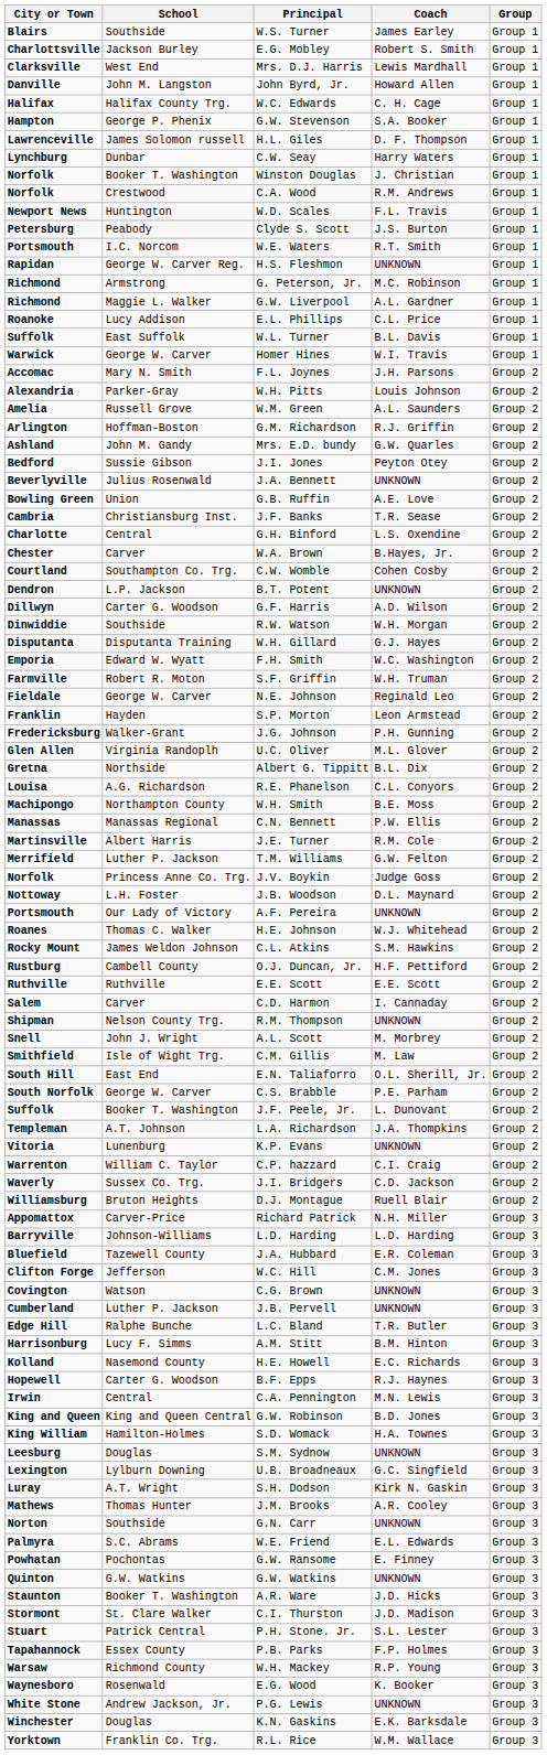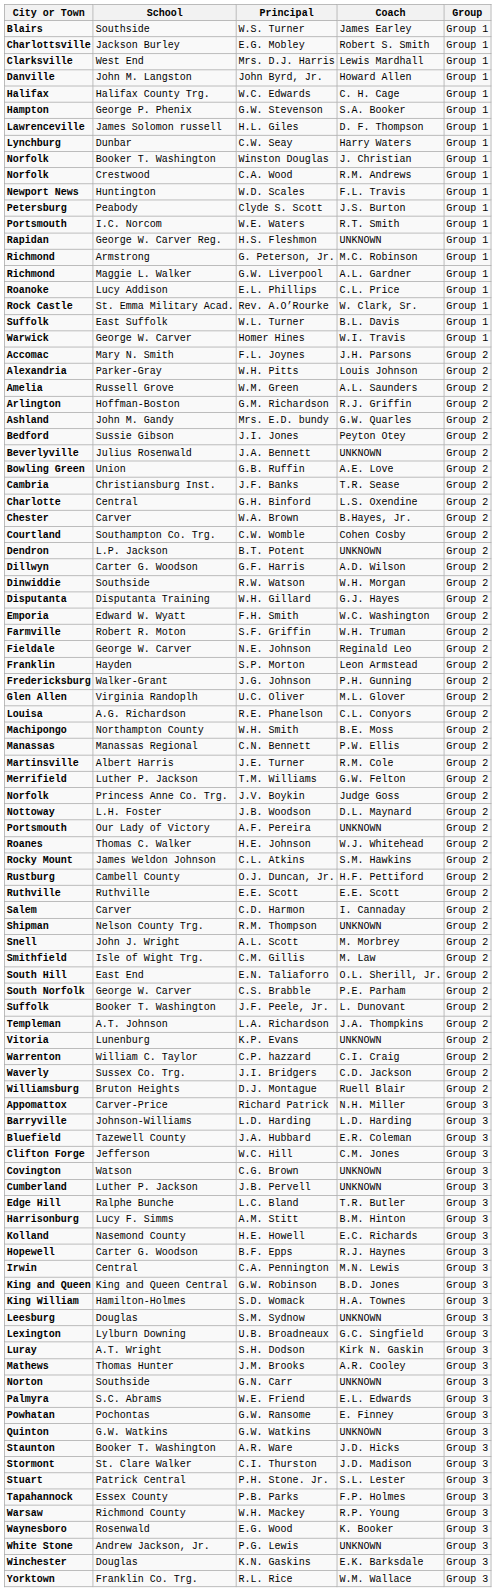 <table class="wikitable">
 <tr>
 <th>City or Town</th>
 <th>School</th>
 <th>Principal</th>
 <th>Coach</th>
 <th>Group</th>
 </tr>
 <tr>
 <td><strong>Blairs</strong></td>
 <td>Southside</td>
 <td>W.S. Turner</td>
 <td>James Earley</td>
 <td>Group 1</td>
 </tr>
 <tr>
 <td><strong>Charlottsville</strong></td>
 <td>Jackson Burley</td>
 <td>E.G. Mobley</td>
 <td>Robert S. Smith</td>
 <td>Group 1</td>
 </tr>
 <tr>
 <td><strong>Clarksville</strong></td>
 <td>West End</td>
 <td>Mrs. D.J. Harris</td>
 <td>Lewis Mardhall</td>
 <td>Group 1</td>
 </tr>
 <tr>
 <td><strong>Danville</strong></td>
 <td>John M. Langston</td>
 <td>John Byrd, Jr.</td>
 <td>Howard Allen</td>
 <td>Group 1</td>
 </tr>
 <tr>
 <td><strong>Halifax</strong></td>
 <td>Halifax County Trg.</td>
 <td>W.C. Edwards</td>
 <td>C. H. Cage</td>
 <td>Group 1</td>
 </tr>
 <tr>
 <td><strong>Hampton</strong></td>
 <td>George P. Phenix</td>
 <td>G.W. Stevenson</td>
 <td>S.A. Booker</td>
 <td>Group 1</td>
 </tr>
 <tr>
 <td><strong>Lawrenceville</strong></td>
 <td>James Solomon russell</td>
 <td>H.L. Giles</td>
 <td>D. F. Thompson</td>
 <td>Group 1</td>
 </tr>
 <tr>
 <td><strong>Lynchburg</strong></td>
 <td>Dunbar</td>
 <td>C.W. Seay</td>
 <td>Harry Waters</td>
 <td>Group 1</td>
 </tr>
 <tr>
 <td><strong>Norfolk</strong></td>
 <td>Booker T. Washington</td>
 <td>Winston Douglas</td>
 <td>J. Christian</td>
 <td>Group 1</td>
 </tr>
 <tr>
 <td><strong>Norfolk</strong></td>
 <td>Crestwood</td>
 <td>C.A. Wood</td>
 <td>R.M. Andrews</td>
 <td>Group 1</td>
 </tr>
 <tr>
 <td><strong>Newport News</strong></td>
 <td>Huntington</td>
 <td>W.D. Scales</td>
 <td>F.L. Travis</td>
 <td>Group 1</td>
 </tr>
 <tr>
 <td><strong>Petersburg</strong></td>
 <td>Peabody</td>
 <td>Clyde S. Scott</td>
 <td>J.S. Burton</td>
 <td>Group 1</td>
 </tr>
 <tr>
 <td><strong>Portsmouth</strong></td>
 <td>I.C. Norcom</td>
 <td>W.E. Waters</td>
 <td>R.T. Smith</td>
 <td>Group 1</td>
 </tr>
 <tr>
 <td><strong>Rapidan</strong></td>
 <td>George W. Carver Reg.</td>
 <td>H.S. Fleshmon</td>
 <td>UNKNOWN</td>
 <td>Group 1</td>
 </tr>
 <tr>
 <td><strong>Richmond</strong></td>
 <td>Armstrong</td>
 <td>G. Peterson, Jr.</td>
 <td>M.C. Robinson</td>
 <td>Group 1</td>
 </tr>
 <tr>
 <td><strong>Richmond</strong></td>
 <td>Maggie L. Walker</td>
 <td>G.W. Liverpool</td>
 <td>A.L. Gardner</td>
 <td>Group 1</td>
 </tr>
 <tr>
 <td><strong>Roanoke</strong></td>
 <td>Lucy Addison</td>
 <td>E.L. Phillips</td>
 <td>C.L. Price</td>
+<td>Group 1</td>
+</tr>
+<tr>
+<td><strong>Rock Castle</strong></td>
+<td>St. Emma Military Acad.</td>
+<td>Rev. A.O’Rourke</td>
+<td>W. Clark, Sr.</td>
 <td>Group 1</td>
 </tr>
 <tr>
 <td><strong>Suffolk</strong></td>
 <td>East Suffolk</td>
 <td>W.L. Turner</td>
 <td>B.L. Davis</td>
 <td>Group 1</td>
 </tr>
 <tr>
 <td><strong>Warwick</strong></td>
 <td>George W. Carver</td>
 <td>Homer Hines</td>
 <td>W.I. Travis</td>
 <td>Group 1</td>
 </tr>
 <tr>
 <td><strong>Accomac</strong></td>
 <td>Mary N. Smith</td>
 <td>F.L. Joynes</td>
 <td>J.H. Parsons</td>
 <td>Group 2</td>
 </tr>
 <tr>
 <td><strong>Alexandria</strong></td>
 <td>Parker-Gray</td>
 <td>W.H. Pitts</td>
 <td>Louis Johnson</td>
 <td>Group 2</td>
 </tr>
 <tr>
 <td><strong>Amelia</strong></td>
 <td>Russell Grove</td>
 <td>W.M. Green</td>
 <td>A.L. Saunders</td>
 <td>Group 2</td>
 </tr>
 <tr>
 <td><strong>Arlington</strong></td>
 <td>Hoffman-Boston</td>
 <td>G.M. Richardson</td>
 <td>R.J. Griffin</td>
 <td>Group 2</td>
 </tr>
 <tr>
 <td><strong>Ashland</strong></td>
 <td>John M. Gandy</td>
 <td>Mrs. E.D. bundy</td>
 <td>G.W. Quarles</td>
 <td>Group 2</td>
 </tr>
 <tr>
 <td><strong>Bedford</strong></td>
 <td>Sussie Gibson</td>
 <td>J.I. Jones</td>
 <td>Peyton Otey</td>
 <td>Group 2</td>
 </tr>
 <tr>
 <td><strong>Beverlyville</strong></td>
 <td>Julius Rosenwald</td>
 <td>J.A. Bennett</td>
 <td>UNKNOWN</td>
 <td>Group 2</td>
 </tr>
 <tr>
 <td><strong>Bowling Green</strong></td>
 <td>Union</td>
 <td>G.B. Ruffin</td>
 <td>A.E. Love</td>
 <td>Group 2</td>
 </tr>
 <tr>
 <td><strong>Cambria</strong></td>
 <td>Christiansburg Inst.</td>
 <td>J.F. Banks</td>
 <td>T.R. Sease</td>
 <td>Group 2</td>
 </tr>
 <tr>
 <td><strong>Charlotte</strong></td>
 <td>Central</td>
 <td>G.H. Binford</td>
 <td>L.S. Oxendine</td>
 <td>Group 2</td>
 </tr>
 <tr>
 <td><strong>Chester</strong></td>
 <td>Carver</td>
 <td>W.A. Brown</td>
 <td>B.Hayes, Jr.</td>
 <td>Group 2</td>
 </tr>
 <tr>
 <td><strong>Courtland</strong></td>
 <td>Southampton Co. Trg.</td>
 <td>C.W. Womble</td>
 <td>Cohen Cosby</td>
 <td>Group 2</td>
 </tr>
 <tr>
 <td><strong>Dendron</strong></td>
 <td>L.P. Jackson</td>
 <td>B.T. Potent</td>
 <td>UNKNOWN</td>
 <td>Group 2</td>
 </tr>
 <tr>
 <td><strong>Dillwyn</strong></td>
 <td>Carter G. Woodson</td>
 <td>G.F. Harris</td>
 <td>A.D. Wilson</td>
 <td>Group 2</td>
 </tr>
 <tr>
 <td><strong>Dinwiddie</strong></td>
 <td>Southside</td>
 <td>R.W. Watson</td>
 <td>W.H. Morgan</td>
 <td>Group 2</td>
 </tr>
 <tr>
 <td><strong>Disputanta</strong></td>
 <td>Disputanta Training</td>
 <td>W.H. Gillard</td>
 <td>G.J. Hayes</td>
 <td>Group 2</td>
 </tr>
 <tr>
 <td><strong>Emporia</strong></td>
 <td>Edward W. Wyatt</td>
 <td>F.H. Smith</td>
 <td>W.C. Washington</td>
 <td>Group 2</td>
 </tr>
 <tr>
 <td><strong>Farmville</strong></td>
 <td>Robert R. Moton</td>
 <td>S.F. Griffin</td>
 <td>W.H. Truman</td>
 <td>Group 2</td>
 </tr>
 <tr>
 <td><strong>Fieldale</strong></td>
 <td>George W. Carver</td>
 <td>N.E. Johnson</td>
 <td>Reginald Leo</td>
 <td>Group 2</td>
 </tr>
 <tr>
 <td><strong>Franklin</strong></td>
 <td>Hayden</td>
 <td>S.P. Morton</td>
 <td>Leon Armstead</td>
 <td>Group 2</td>
 </tr>
 <tr>
 <td><strong>Fredericksburg</strong></td>
 <td>Walker-Grant</td>
 <td>J.G. Johnson</td>
 <td>P.H. Gunning</td>
 <td>Group 2</td>
 </tr>
 <tr>
 <td><strong>Glen Allen</strong></td>
 <td>Virginia Randoplh</td>
 <td>U.C. Oliver</td>
 <td>M.L. Glover</td>
-<td>Group 2</td>
-</tr>
-<tr>
-<td><strong>Gretna</strong></td>
-<td>Northside</td>
-<td>Albert G. Tippitt</td>
-<td>B.L. Dix</td>
 <td>Group 2</td>
 </tr>
 <tr>
 <td><strong>Louisa</strong></td>
 <td>A.G. Richardson</td>
 <td>R.E. Phanelson</td>
 <td>C.L. Conyors</td>
 <td>Group 2</td>
 </tr>
 <tr>
 <td><strong>Machipongo</strong></td>
 <td>Northampton County</td>
 <td>W.H. Smith</td>
 <td>B.E. Moss</td>
 <td>Group 2</td>
 </tr>
 <tr>
 <td><strong>Manassas</strong></td>
 <td>Manassas Regional</td>
 <td>C.N. Bennett</td>
 <td>P.W. Ellis</td>
 <td>Group 2</td>
 </tr>
 <tr>
 <td><strong>Martinsville</strong></td>
 <td>Albert Harris</td>
 <td>J.E. Turner</td>
 <td>R.M. Cole</td>
 <td>Group 2</td>
 </tr>
 <tr>
 <td><strong>Merrifield</strong></td>
 <td>Luther P. Jackson</td>
 <td>T.M. Williams</td>
 <td>G.W. Felton</td>
 <td>Group 2</td>
 </tr>
 <tr>
 <td><strong>Norfolk</strong></td>
 <td>Princess Anne Co. Trg.</td>
 <td>J.V. Boykin</td>
 <td>Judge Goss</td>
 <td>Group 2</td>
 </tr>
 <tr>
 <td><strong>Nottoway</strong></td>
 <td>L.H. Foster</td>
 <td>J.B. Woodson</td>
 <td>D.L. Maynard</td>
 <td>Group 2</td>
 </tr>
 <tr>
 <td><strong>Portsmouth</strong></td>
 <td>Our Lady of Victory</td>
 <td>A.F. Pereira</td>
 <td>UNKNOWN</td>
 <td>Group 2</td>
 </tr>
 <tr>
 <td><strong>Roanes</strong></td>
 <td>Thomas C. Walker</td>
 <td>H.E. Johnson</td>
 <td>W.J. Whitehead</td>
 <td>Group 2</td>
 </tr>
 <tr>
 <td><strong>Rocky Mount</strong></td>
 <td>James Weldon Johnson</td>
 <td>C.L. Atkins</td>
 <td>S.M. Hawkins</td>
 <td>Group 2</td>
 </tr>
 <tr>
 <td><strong>Rustburg</strong></td>
 <td>Cambell County</td>
 <td>O.J. Duncan, Jr.</td>
 <td>H.F. Pettiford</td>
 <td>Group 2</td>
 </tr>
 <tr>
 <td><strong>Ruthville</strong></td>
 <td>Ruthville</td>
 <td>E.E. Scott</td>
 <td>E.E. Scott</td>
 <td>Group 2</td>
 </tr>
 <tr>
 <td><strong>Salem</strong></td>
 <td>Carver</td>
 <td>C.D. Harmon</td>
 <td>I. Cannaday</td>
 <td>Group 2</td>
 </tr>
 <tr>
 <td><strong>Shipman</strong></td>
 <td>Nelson County Trg.</td>
 <td>R.M. Thompson</td>
 <td>UNKNOWN</td>
 <td>Group 2</td>
 </tr>
 <tr>
 <td><strong>Snell</strong></td>
 <td>John J. Wright</td>
 <td>A.L. Scott</td>
 <td>M. Morbrey</td>
 <td>Group 2</td>
 </tr>
 <tr>
 <td><strong>Smithfield</strong></td>
 <td>Isle of Wight Trg.</td>
 <td>C.M. Gillis</td>
 <td>M. Law</td>
 <td>Group 2</td>
 </tr>
 <tr>
 <td><strong>South Hill</strong></td>
 <td>East End</td>
 <td>E.N. Taliaforro</td>
 <td>O.L. Sherill, Jr.</td>
 <td>Group 2</td>
 </tr>
 <tr>
 <td><strong>South Norfolk</strong></td>
 <td>George W. Carver</td>
 <td>C.S. Brabble</td>
 <td>P.E. Parham</td>
 <td>Group 2</td>
 </tr>
 <tr>
 <td><strong>Suffolk</strong></td>
 <td>Booker T. Washington</td>
 <td>J.F. Peele, Jr.</td>
 <td>L. Dunovant</td>
 <td>Group 2</td>
 </tr>
 <tr>
 <td><strong>Templeman</strong></td>
 <td>A.T. Johnson</td>
 <td>L.A. Richardson</td>
 <td>J.A. Thompkins</td>
 <td>Group 2</td>
 </tr>
 <tr>
 <td><strong>Vitoria</strong></td>
 <td>Lunenburg</td>
 <td>K.P. Evans</td>
 <td>UNKNOWN</td>
 <td>Group 2</td>
 </tr>
 <tr>
 <td><strong>Warrenton</strong></td>
 <td>William C. Taylor</td>
 <td>C.P. hazzard</td>
 <td>C.I. Craig</td>
 <td>Group 2</td>
 </tr>
 <tr>
 <td><strong>Waverly</strong></td>
 <td>Sussex Co. Trg.</td>
 <td>J.I. Bridgers</td>
 <td>C.D. Jackson</td>
 <td>Group 2</td>
 </tr>
 <tr>
 <td><strong>Williamsburg</strong></td>
 <td>Bruton Heights</td>
 <td>D.J. Montague</td>
 <td>Ruell Blair</td>
 <td>Group 2</td>
 </tr>
 <tr>
 <td><strong>Appomattox</strong></td>
 <td>Carver-Price</td>
 <td>Richard Patrick</td>
 <td>N.H. Miller</td>
 <td>Group 3</td>
 </tr>
 <tr>
 <td><strong>Barryville</strong></td>
 <td>Johnson-Williams</td>
 <td>L.D. Harding</td>
 <td>L.D. Harding</td>
 <td>Group 3</td>
 </tr>
 <tr>
 <td><strong>Bluefield</strong></td>
 <td>Tazewell County</td>
 <td>J.A. Hubbard</td>
 <td>E.R. Coleman</td>
 <td>Group 3</td>
 </tr>
 <tr>
 <td><strong>Clifton Forge</strong></td>
 <td>Jefferson</td>
 <td>W.C. Hill</td>
 <td>C.M. Jones</td>
 <td>Group 3</td>
 </tr>
 <tr>
 <td><strong>Covington</strong></td>
 <td>Watson</td>
 <td>C.G. Brown</td>
 <td>UNKNOWN</td>
 <td>Group 3</td>
 </tr>
 <tr>
 <td><strong>Cumberland</strong></td>
 <td>Luther P. Jackson</td>
 <td>J.B. Pervell</td>
 <td>UNKNOWN</td>
 <td>Group 3</td>
 </tr>
 <tr>
 <td><strong>Edge Hill</strong></td>
 <td>Ralphe Bunche</td>
 <td>L.C. Bland</td>
 <td>T.R. Butler</td>
 <td>Group 3</td>
 </tr>
 <tr>
 <td><strong>Harrisonburg</strong></td>
 <td>Lucy F. Simms</td>
 <td>A.M. Stitt</td>
 <td>B.M. Hinton</td>
 <td>Group 3</td>
 </tr>
 <tr>
 <td><strong>Kolland</strong></td>
 <td>Nasemond County</td>
 <td>H.E. Howell</td>
 <td>E.C. Richards</td>
 <td>Group 3</td>
 </tr>
 <tr>
 <td><strong>Hopewell</strong></td>
 <td>Carter G. Woodson</td>
 <td>B.F. Epps</td>
 <td>R.J. Haynes</td>
 <td>Group 3</td>
 </tr>
 <tr>
 <td><strong>Irwin</strong></td>
 <td>Central</td>
 <td>C.A. Pennington</td>
 <td>M.N. Lewis</td>
 <td>Group 3</td>
 </tr>
 <tr>
 <td><strong>King and Queen</strong></td>
 <td>King and Queen Central</td>
 <td>G.W. Robinson</td>
 <td>B.D. Jones</td>
 <td>Group 3</td>
 </tr>
 <tr>
 <td><strong>King William</strong></td>
 <td>Hamilton-Holmes</td>
 <td>S.D. Womack</td>
 <td>H.A. Townes</td>
 <td>Group 3</td>
 </tr>
 <tr>
 <td><strong>Leesburg</strong></td>
 <td>Douglas</td>
 <td>S.M. Sydnow</td>
 <td>UNKNOWN</td>
 <td>Group 3</td>
 </tr>
 <tr>
 <td><strong>Lexington</strong></td>
 <td>Lylburn Downing</td>
 <td>U.B. Broadneaux</td>
 <td>G.C. Singfield</td>
 <td>Group 3</td>
 </tr>
 <tr>
 <td><strong>Luray</strong></td>
 <td>A.T. Wright</td>
 <td>S.H. Dodson</td>
 <td>Kirk N. Gaskin</td>
 <td>Group 3</td>
 </tr>
 <tr>
 <td><strong>Mathews</strong></td>
 <td>Thomas Hunter</td>
 <td>J.M. Brooks</td>
 <td>A.R. Cooley</td>
 <td>Group 3</td>
 </tr>
 <tr>
 <td><strong>Norton</strong></td>
 <td>Southside</td>
 <td>G.N. Carr</td>
 <td>UNKNOWN</td>
 <td>Group 3</td>
 </tr>
 <tr>
 <td><strong>Palmyra</strong></td>
 <td>S.C. Abrams</td>
 <td>W.E. Friend</td>
 <td>E.L. Edwards</td>
 <td>Group 3</td>
 </tr>
 <tr>
 <td><strong>Powhatan</strong></td>
 <td>Pochontas</td>
 <td>G.W. Ransome</td>
 <td>E. Finney</td>
 <td>Group 3</td>
 </tr>
 <tr>
 <td><strong>Quinton</strong></td>
 <td>G.W. Watkins</td>
 <td>G.W. Watkins</td>
 <td>UNKNOWN</td>
 <td>Group 3</td>
 </tr>
 <tr>
 <td><strong>Staunton</strong></td>
 <td>Booker T. Washington</td>
 <td>A.R. Ware</td>
 <td>J.D. Hicks</td>
 <td>Group 3</td>
 </tr>
 <tr>
 <td><strong>Stormont</strong></td>
 <td>St. Clare Walker</td>
 <td>C.I. Thurston</td>
 <td>J.D. Madison</td>
 <td>Group 3</td>
 </tr>
 <tr>
 <td><strong>Stuart</strong></td>
 <td>Patrick Central</td>
 <td>P.H. Stone. Jr.</td>
 <td>S.L. Lester</td>
 <td>Group 3</td>
 </tr>
 <tr>
 <td><strong>Tapahannock</strong></td>
 <td>Essex County</td>
 <td>P.B. Parks</td>
 <td>F.P. Holmes</td>
 <td>Group 3</td>
 </tr>
 <tr>
 <td><strong>Warsaw</strong></td>
 <td>Richmond County</td>
 <td>W.H. Mackey</td>
 <td>R.P. Young</td>
 <td>Group 3</td>
 </tr>
 <tr>
 <td><strong>Waynesboro</strong></td>
 <td>Rosenwald</td>
 <td>E.G. Wood</td>
 <td>K. Booker</td>
 <td>Group 3</td>
 </tr>
 <tr>
 <td><strong>White Stone</strong></td>
 <td>Andrew Jackson, Jr.</td>
 <td>P.G. Lewis</td>
 <td>UNKNOWN</td>
 <td>Group 3</td>
 </tr>
 <tr>
 <td><strong>Winchester</strong></td>
 <td>Douglas</td>
 <td>K.N. Gaskins</td>
 <td>E.K. Barksdale</td>
 <td>Group 3</td>
 </tr>
 <tr>
 <td><strong>Yorktown</strong></td>
 <td>Franklin Co. Trg.</td>
 <td>R.L. Rice</td>
 <td>W.M. Wallace</td>
 <td>Group 3</td>
 </tr>
 </table>
